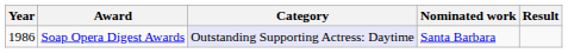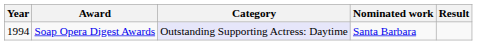 <table class="wikitable sortable">
 <tr>
 <th>Year</th>
 <th>Award</th>
 <th>Category</th>
 <th>Nominated work</th>
 <th class="wikitable unsortable">Result</th>
 </tr>
 <tr>
-<td>1986</td>
+<td>1994</td>
 <td><a href='#'>Soap Opera Digest Awards</a></td>
 <td style="background: lavender;">Outstanding Supporting Actress: Daytime</td>
 <td><a href='#'>Santa Barbara</a></td>
 <td></td>
 </tr>
 </table>
